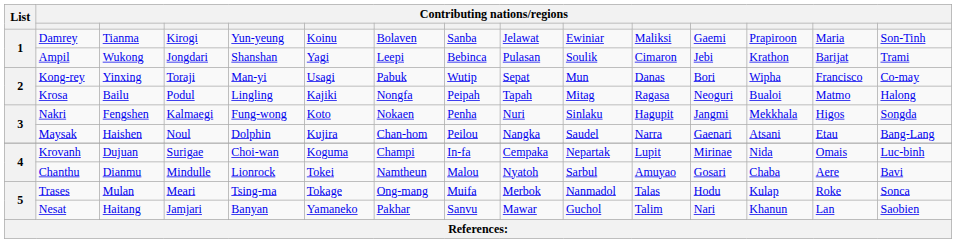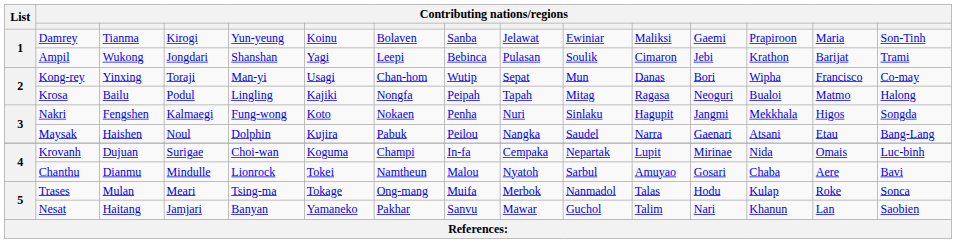 <table class="wikitable" style="width:100%">
 <tr>
 <th scope="col" rowspan=2>List</th>
 <th scope="col" colspan=14>Contributing nations/regions</th>
 </tr>
 <tr>
 <th scope="col"></th>
 <th scope="col"></th>
 <th scope="col"></th>
 <th scope="col"></th>
 <th scope="col"></th>
 <th scope="col"></th>
 <th scope="col"></th>
 <th scope="col"></th>
 <th scope="col"></th>
 <th scope="col"></th>
 <th scope="col"></th>
 <th scope="col"></th>
 <th scope="col"></th>
 <th scope="col"></th>
 </tr>
 <tr>
 <th scope="row" rowspan=2>1</th>
 <td><a href='#'>Damrey</a></td>
 <td><a href='#'>Tianma</a></td>
 <td><a href='#'>Kirogi</a></td>
 <td><a href='#'>Yun-yeung</a></td>
 <td><a href='#'>Koinu</a></td>
 <td><a href='#'>Bolaven</a></td>
 <td><a href='#'>Sanba</a></td>
 <td><a href='#'>Jelawat</a></td>
 <td><a href='#'>Ewiniar</a></td>
 <td><a href='#'>Maliksi</a></td>
 <td><a href='#'>Gaemi</a></td>
 <td><a href='#'>Prapiroon</a></td>
 <td><a href='#'>Maria</a></td>
 <td><a href='#'>Son-Tinh</a></td>
 </tr>
 <tr>
 <td><a href='#'>Ampil</a></td>
 <td><a href='#'>Wukong</a></td>
 <td><a href='#'>Jongdari</a></td>
 <td><a href='#'>Shanshan</a></td>
 <td><a href='#'>Yagi</a></td>
 <td><a href='#'>Leepi</a></td>
 <td><a href='#'>Bebinca</a></td>
 <td><a href='#'>Pulasan</a></td>
 <td><a href='#'>Soulik</a></td>
 <td><a href='#'>Cimaron</a></td>
 <td><a href='#'>Jebi</a></td>
 <td><a href='#'>Krathon</a></td>
 <td><a href='#'>Barijat</a></td>
 <td><a href='#'>Trami</a></td>
 </tr>
 <tr>
 <th scope="row" rowspan=2>2</th>
 <td><a href='#'>Kong-rey</a></td>
 <td><a href='#'>Yinxing</a></td>
 <td><a href='#'>Toraji</a></td>
 <td><a href='#'>Man-yi</a></td>
 <td><a href='#'>Usagi</a></td>
-<td><a href='#'>Pabuk</a></td>
+<td><a href='#'>Chan-hom</a></td>
 <td><a href='#'>Wutip</a></td>
 <td><a href='#'>Sepat</a></td>
 <td><a href='#'>Mun</a></td>
 <td><a href='#'>Danas</a></td>
 <td><a href='#'>Bori</a></td>
 <td><a href='#'>Wipha</a></td>
 <td><a href='#'>Francisco</a></td>
 <td><a href='#'>Co-may</a></td>
 </tr>
 <tr>
 <td><a href='#'>Krosa</a></td>
 <td><a href='#'>Bailu</a></td>
 <td><a href='#'>Podul</a></td>
 <td><a href='#'>Lingling</a></td>
 <td><a href='#'>Kajiki</a></td>
 <td><a href='#'>Nongfa</a></td>
 <td><a href='#'>Peipah</a></td>
 <td><a href='#'>Tapah</a></td>
 <td><a href='#'>Mitag</a></td>
 <td><a href='#'>Ragasa</a></td>
 <td><a href='#'>Neoguri</a></td>
 <td><a href='#'>Bualoi</a></td>
 <td><a href='#'>Matmo</a></td>
 <td><a href='#'>Halong</a></td>
 </tr>
 <tr>
 <th scope="row" rowspan=2>3</th>
 <td><a href='#'>Nakri</a></td>
 <td><a href='#'>Fengshen</a></td>
 <td><a href='#'>Kalmaegi</a></td>
 <td><a href='#'>Fung-wong</a></td>
 <td><a href='#'>Koto</a></td>
 <td><a href='#'>Nokaen</a></td>
 <td><a href='#'>Penha</a></td>
 <td><a href='#'>Nuri</a></td>
 <td><a href='#'>Sinlaku</a></td>
 <td><a href='#'>Hagupit</a></td>
 <td><a href='#'>Jangmi</a></td>
 <td><a href='#'>Mekkhala</a></td>
 <td><a href='#'>Higos</a></td>
 <td><a href='#'>Songda</a></td>
 </tr>
 <tr>
 <td><a href='#'>Maysak</a></td>
 <td><a href='#'>Haishen</a></td>
 <td><a href='#'>Noul</a></td>
 <td><a href='#'>Dolphin</a></td>
 <td><a href='#'>Kujira</a></td>
-<td><a href='#'>Chan-hom</a></td>
+<td><a href='#'>Pabuk</a></td>
 <td><a href='#'>Peilou</a></td>
 <td><a href='#'>Nangka</a></td>
 <td><a href='#'>Saudel</a></td>
 <td><a href='#'>Narra</a></td>
 <td><a href='#'>Gaenari</a></td>
 <td><a href='#'>Atsani</a></td>
 <td><a href='#'>Etau</a></td>
 <td><a href='#'>Bang-Lang</a></td>
 </tr>
 <tr>
 </tr>
 <tr>
 <th scope="row" rowspan=2>4</th>
 <td><a href='#'>Krovanh</a></td>
 <td><a href='#'>Dujuan</a></td>
 <td><a href='#'>Surigae</a></td>
 <td><a href='#'>Choi-wan</a></td>
 <td><a href='#'>Koguma</a></td>
 <td><a href='#'>Champi</a></td>
 <td><a href='#'>In-fa</a></td>
 <td><a href='#'>Cempaka</a></td>
 <td><a href='#'>Nepartak</a></td>
 <td><a href='#'>Lupit</a></td>
 <td><a href='#'>Mirinae</a></td>
 <td><a href='#'>Nida</a></td>
 <td><a href='#'>Omais</a></td>
 <td><a href='#'>Luc-binh</a></td>
 </tr>
 <tr>
 <td><a href='#'>Chanthu</a></td>
 <td><a href='#'>Dianmu</a></td>
 <td><a href='#'>Mindulle</a></td>
 <td><a href='#'>Lionrock</a></td>
 <td><a href='#'>Tokei</a></td>
 <td><a href='#'>Namtheun</a></td>
 <td><a href='#'>Malou</a></td>
 <td><a href='#'>Nyatoh</a></td>
 <td><a href='#'>Sarbul</a></td>
 <td><a href='#'>Amuyao</a></td>
 <td><a href='#'>Gosari</a></td>
 <td><a href='#'>Chaba</a></td>
 <td><a href='#'>Aere</a></td>
 <td><a href='#'>Bavi</a></td>
 </tr>
 <tr>
 <th scope="row" rowspan=2>5</th>
 <td><a href='#'>Trases</a></td>
 <td><a href='#'>Mulan</a></td>
 <td><a href='#'>Meari</a></td>
 <td><a href='#'>Tsing-ma</a></td>
 <td><a href='#'>Tokage</a></td>
 <td><a href='#'>Ong-mang</a></td>
 <td><a href='#'>Muifa</a></td>
 <td><a href='#'>Merbok</a></td>
 <td><a href='#'>Nanmadol</a></td>
 <td><a href='#'>Talas</a></td>
 <td><a href='#'>Hodu</a></td>
 <td><a href='#'>Kulap</a></td>
 <td><a href='#'>Roke</a></td>
 <td><a href='#'>Sonca</a></td>
 </tr>
 <tr>
 <td><a href='#'>Nesat</a></td>
 <td><a href='#'>Haitang</a></td>
 <td><a href='#'>Jamjari</a></td>
 <td><a href='#'>Banyan</a></td>
 <td><a href='#'>Yamaneko</a></td>
 <td><a href='#'>Pakhar</a></td>
 <td><a href='#'>Sanvu</a></td>
 <td><a href='#'>Mawar</a></td>
 <td><a href='#'>Guchol</a></td>
 <td><a href='#'>Talim</a></td>
 <td><a href='#'>Nari</a></td>
 <td><a href='#'>Khanun</a></td>
 <td><a href='#'>Lan</a></td>
 <td><a href='#'>Saobien</a></td>
 </tr>
 <tr>
 <th colspan=20>References:</th>
 </tr>
 </table>
